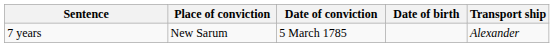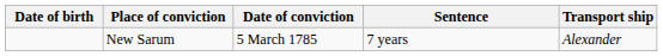 <table class="wikitable sortable plainrowheaders" style="width=1024px;">
 <tr>
-<th style="width: 30%;">Sentence</th>
+<th style="width: 15%;">Date of birth</th>
 <th style="width: 20%;">Place of conviction</th>
 <th style="width: 20%;">Date of conviction</th>
-<th style="width: 15%;">Date of birth</th>
+<th style="width: 30%;">Sentence</th>
 <th style="width: 15%;">Transport ship</th>
 </tr>
 <tr>
-<td>7 years</td>
+<td></td>
 <td>New Sarum</td>
 <td>5 March 1785</td>
-<td></td>
+<td>7 years</td>
 <td><em>Alexander</em></td>
 </tr>
 </table>
